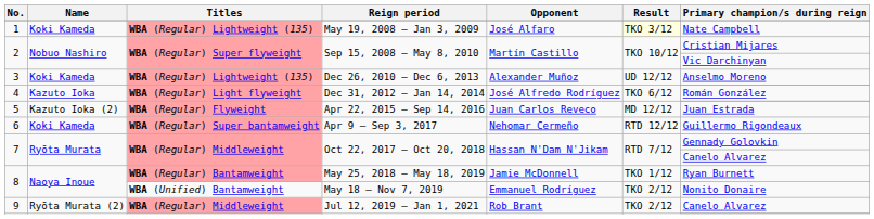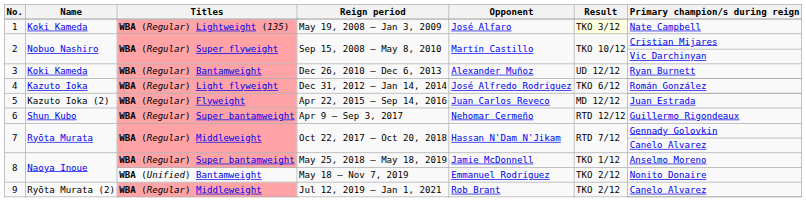 <table class="wikitable">
 <tr>
 <th>No.</th>
 <th>Name</th>
 <th>Titles</th>
 <th>Reign period</th>
 <th>Opponent</th>
 <th>Result</th>
 <th>Primary champion/s during reign</th>
 </tr>
 <tr align=center>
 </tr>
 <tr>
 <td style="text-align:center;">1</td>
 <td style="text-align:left;"><a href='#'>Koki Kameda</a></td>
 <td style="background:#ffa3a6;"><strong>WBA</strong> (<em>Regular</em>) <a href='#'>Lightweight</a> (<em>135</em>)</td>
 <td>May 19, 2008 – Jan 3, 2009</td>
 <td><a href='#'>José Alfaro</a></td>
 <td style="background: lightyellow;">TKO 3/12</td>
 <td><a href='#'>Nate Campbell</a><br></td>
 </tr>
 <tr>
 <td rowspan=2 style="text-align:center;">2</td>
 <td rowspan=2 style="text-align:left;"><a href='#'>Nobuo Nashiro</a></td>
 <td rowspan=2 style="background:#ffa3a6;"><strong>WBA</strong> (<em>Regular</em>) <a href='#'>Super flyweight</a></td>
 <td rowspan=2>Sep 15, 2008 – May 8, 2010</td>
 <td rowspan=2><a href='#'>Martín Castillo</a></td>
 <td rowspan=2>TKO 10/12</td>
 <td><a href='#'>Cristian Mijares</a><br></td>
 </tr>
 <tr>
 <td><a href='#'>Vic Darchinyan</a><br></td>
 </tr>
 <tr>
 <td style="text-align:center;">3</td>
 <td style="text-align:left;"><a href='#'>Koki Kameda</a></td>
-<td style="background:#ffa3a6;"><strong>WBA</strong> (<em>Regular</em>) <a href='#'>Lightweight</a> (<em>135</em>)</td>
+<td style="background:#ffa3a6;"><strong>WBA</strong> (<em>Regular</em>) <a href='#'>Bantamweight</a></td>
 <td>Dec 26, 2010 – Dec 6, 2013</td>
 <td><a href='#'>Alexander Muñoz</a></td>
 <td>UD 12/12</td>
-<td><a href='#'>Anselmo Moreno</a><br></td>
+<td><a href='#'>Ryan Burnett</a><br></td>
 </tr>
 <tr>
 <td rowspan=2 style="text-align:center;">4</td>
 <td rowspan=2 style="text-align:left;"><a href='#'>Kazuto Ioka</a></td>
 <td rowspan=2 style="background:#ffa3a6;"><strong>WBA</strong> (<em>Regular</em>) <a href='#'>Light flyweight</a></td>
 <td rowspan=2>Dec 31, 2012 – Jan 14, 2014<br></td>
 <td rowspan=2><a href='#'>José Alfredo Rodríguez</a></td>
 <td rowspan=2>TKO 6/12</td>
 </tr>
 <tr>
 <td><a href='#'>Román González</a><br></td>
 </tr>
 <tr>
 <td rowspan=2 style="text-align:center;">5</td>
 <td rowspan=2 style="text-align:left;">Kazuto Ioka (2)</td>
 <td rowspan=2 style="background:#ffa3a6;"><strong>WBA</strong> (<em>Regular</em>) <a href='#'>Flyweight</a></td>
 <td rowspan=2>Apr 22, 2015 – Sep 14, 2016<br></td>
 <td rowspan=2><a href='#'>Juan Carlos Reveco</a></td>
 <td rowspan=2>MD 12/12</td>
 </tr>
 <tr>
 <td><a href='#'>Juan Estrada</a><br></td>
 </tr>
 <tr>
 <td style="text-align:center;">6</td>
-<td style="text-align:left;"><a href='#'>Koki Kameda</a></td>
+<td style="text-align:left;"><a href='#'>Shun Kubo</a></td>
 <td style="background:#ffa3a6;"><strong>WBA</strong> (<em>Regular</em>) <a href='#'>Super bantamweight</a></td>
 <td>Apr 9 – Sep 3, 2017</td>
 <td><a href='#'>Nehomar Cermeño</a></td>
 <td>RTD 12/12</td>
 <td><a href='#'>Guillermo Rigondeaux</a><br></td>
 </tr>
 <tr>
 <td rowspan=2 style="text-align:center;">7</td>
 <td rowspan=2 style="text-align:left;"><a href='#'>Ryōta Murata</a></td>
 <td rowspan=2 style="background:#ffa3a6;"><strong>WBA</strong> (<em>Regular</em>) <a href='#'>Middleweight</a></td>
 <td rowspan=2>Oct 22, 2017 – Oct 20, 2018</td>
 <td rowspan=2><a href='#'>Hassan N'Dam N'Jikam</a></td>
 <td rowspan=2>RTD 7/12</td>
 <td><a href='#'>Gennady Golovkin</a><br></td>
 </tr>
 <tr>
 <td><a href='#'>Canelo Alvarez</a><br></td>
 </tr>
 <tr>
 <td rowspan=2 style="text-align:center;">8</td>
 <td rowspan=2 style="text-align:left;"><a href='#'>Naoya Inoue</a></td>
-<td style="background:#ffa3a6;"><strong>WBA</strong> (<em>Regular</em>) <a href='#'>Bantamweight</a></td>
+<td style="background:#ffa3a6;"><strong>WBA</strong> (<em>Regular</em>) <a href='#'>Super bantamweight</a></td>
 <td>May 25, 2018 – May 18, 2019<br></td>
 <td><a href='#'>Jamie McDonnell</a></td>
 <td>TKO 1/12</td>
-<td><a href='#'>Ryan Burnett</a><br></td>
+<td><a href='#'>Anselmo Moreno</a><br></td>
 </tr>
 <tr>
 <td><strong>WBA</strong> (<em>Unified</em>) <a href='#'>Bantamweight</a></td>
 <td>May 18 – Nov 7, 2019<br></td>
 <td><a href='#'>Emmanuel Rodríguez</a></td>
 <td>TKO 2/12</td>
 <td><a href='#'>Nonito Donaire</a><br></td>
 </tr>
 <tr>
 <td rowspan=2 style="text-align:center;">9</td>
 <td rowspan=2 style="text-align:left;">Ryōta Murata (2)</td>
 <td rowspan=2 style="background:#ffa3a6;"><strong>WBA</strong> (<em>Regular</em>) <a href='#'>Middleweight</a></td>
 <td rowspan=2>Jul 12, 2019 – Jan 1, 2021<br></td>
 <td rowspan=2><a href='#'>Rob Brant</a></td>
 <td rowspan=2>TKO 2/12</td>
 <td><a href='#'>Canelo Alvarez</a><br></td>
 </tr>
 <tr>
 </tr>
 </table>
